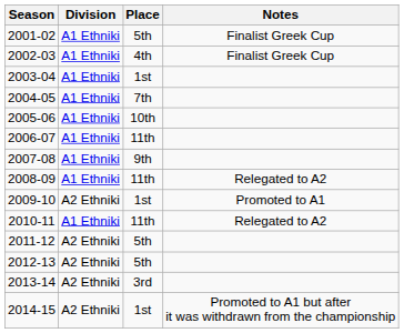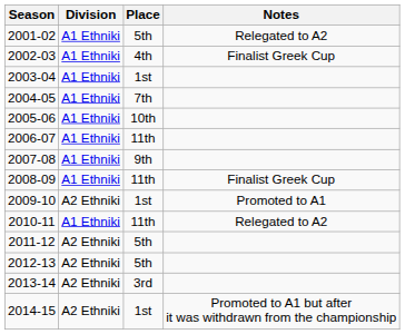 <table class="wikitable" style="text-align:center">
 <tr>
 <th>Season</th>
 <th>Division</th>
 <th>Place</th>
 <th>Notes</th>
 </tr>
 <tr>
 <td>2001-02</td>
 <td><a href='#'>A1 Ethniki</a></td>
 <td>5th</td>
-<td>Finalist Greek Cup</td>
+<td>Relegated to A2</td>
 </tr>
 <tr>
 <td>2002-03</td>
 <td><a href='#'>A1 Ethniki</a></td>
 <td>4th</td>
 <td>Finalist Greek Cup</td>
 </tr>
 <tr>
 <td>2003-04</td>
 <td><a href='#'>A1 Ethniki</a></td>
 <td>1st</td>
 <td></td>
 </tr>
 <tr>
 <td>2004-05</td>
 <td><a href='#'>A1 Ethniki</a></td>
 <td>7th</td>
 <td></td>
 </tr>
 <tr>
 <td>2005-06</td>
 <td><a href='#'>A1 Ethniki</a></td>
 <td>10th</td>
 <td></td>
 </tr>
 <tr>
 <td>2006-07</td>
 <td><a href='#'>A1 Ethniki</a></td>
 <td>11th</td>
 <td></td>
 </tr>
 <tr>
 <td>2007-08</td>
 <td><a href='#'>A1 Ethniki</a></td>
 <td>9th</td>
 <td></td>
 </tr>
 <tr>
 <td>2008-09</td>
 <td><a href='#'>A1 Ethniki</a></td>
 <td>11th</td>
-<td>Relegated to A2</td>
+<td>Finalist Greek Cup</td>
 </tr>
 <tr>
 <td>2009-10</td>
 <td>A2 Ethniki</td>
 <td>1st</td>
 <td>Promoted to A1</td>
 </tr>
 <tr>
 <td>2010-11</td>
 <td><a href='#'>A1 Ethniki</a></td>
 <td>11th</td>
 <td>Relegated to A2</td>
 </tr>
 <tr>
 <td>2011-12</td>
 <td>A2 Ethniki</td>
 <td>5th</td>
 <td></td>
 </tr>
 <tr>
 <td>2012-13</td>
 <td>A2 Ethniki</td>
 <td>5th</td>
 <td></td>
 </tr>
 <tr>
 <td>2013-14</td>
 <td>A2 Ethniki</td>
 <td>3rd</td>
 <td></td>
 </tr>
 <tr>
 <td>2014-15</td>
 <td>A2 Ethniki</td>
 <td>1st</td>
 <td>Promoted to A1 but after <br>it was withdrawn from the championship</td>
 </tr>
 </table>
